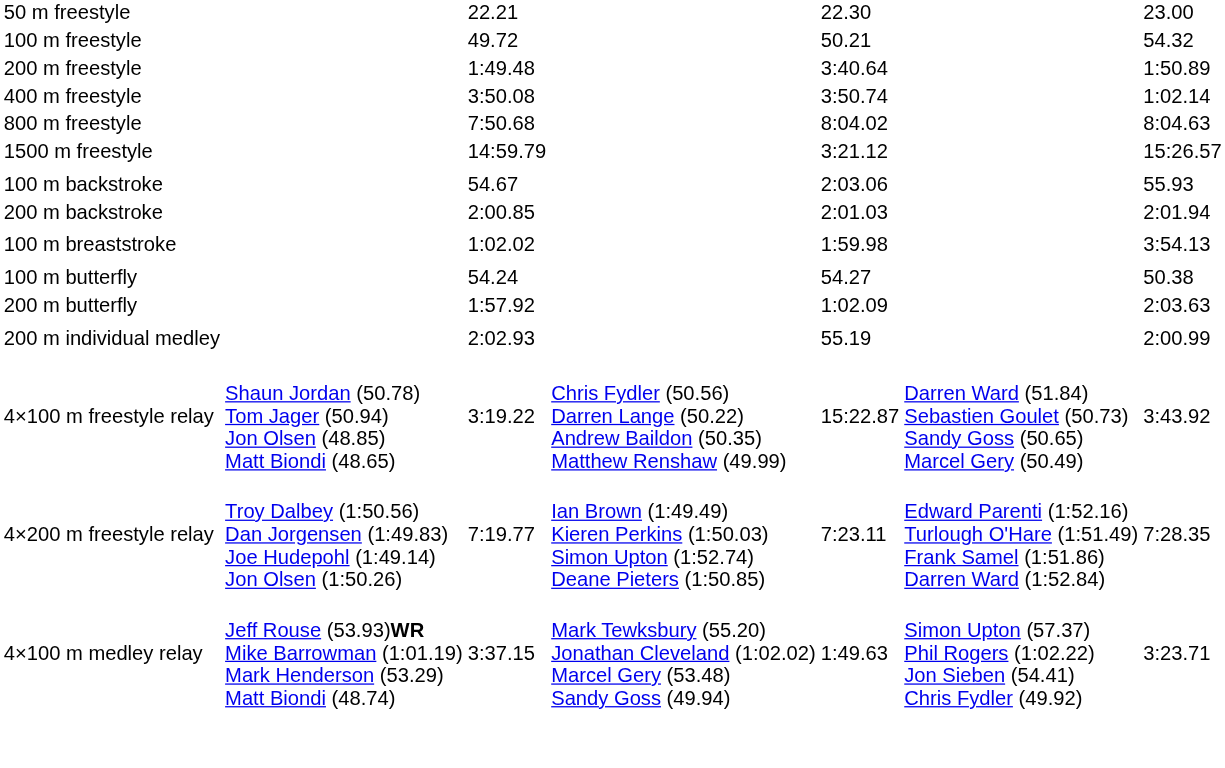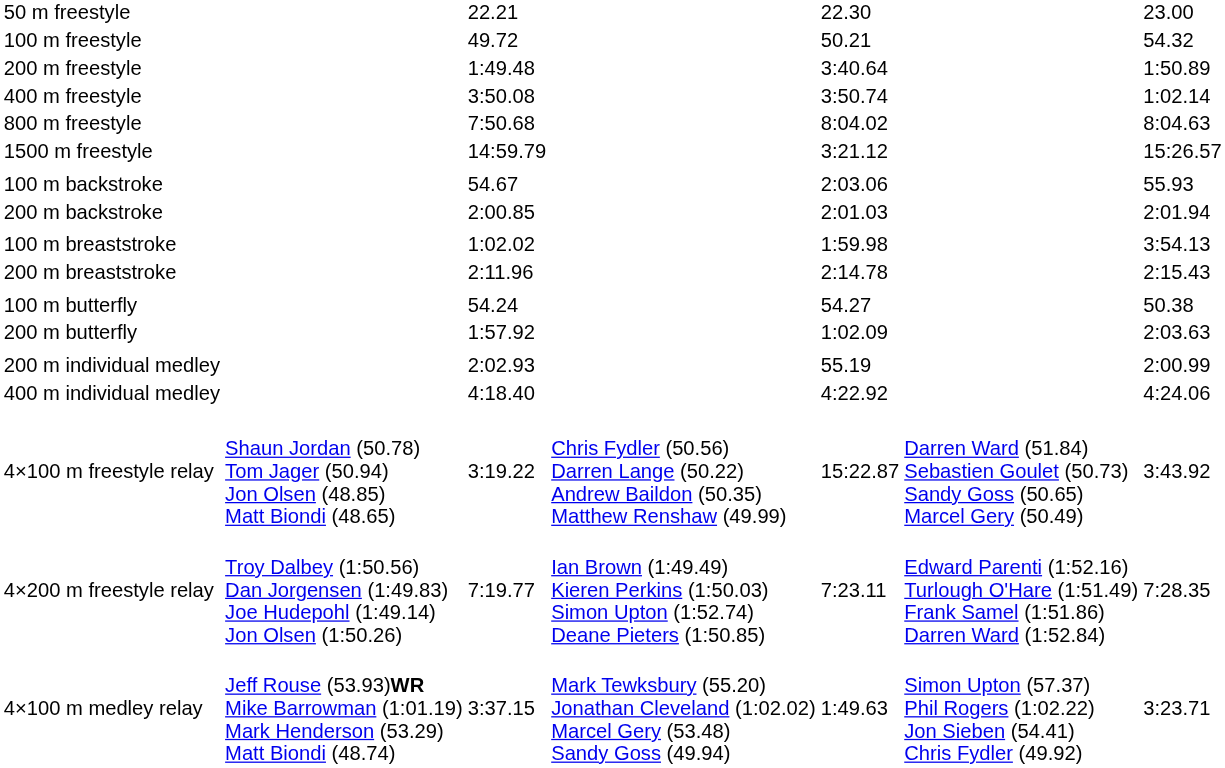 <table>
 <tr>
 <td>50 m freestyle <br></td>
 <td></td>
 <td>22.21</td>
 <td></td>
 <td>22.30</td>
 <td></td>
 <td>23.00</td>
 </tr>
 <tr>
 <td>100 m freestyle <br></td>
 <td></td>
 <td>49.72</td>
 <td></td>
 <td>50.21</td>
 <td></td>
 <td>54.32</td>
 </tr>
 <tr>
 <td>200 m freestyle <br></td>
 <td></td>
 <td>1:49.48</td>
 <td></td>
 <td>3:40.64</td>
 <td></td>
 <td>1:50.89</td>
 </tr>
 <tr>
 <td>400 m freestyle <br></td>
 <td></td>
 <td>3:50.08</td>
 <td></td>
 <td>3:50.74</td>
 <td></td>
 <td>1:02.14</td>
 </tr>
 <tr>
 <td>800 m freestyle <br></td>
 <td></td>
 <td>7:50.68</td>
 <td></td>
 <td>8:04.02</td>
 <td></td>
 <td>8:04.63</td>
 </tr>
 <tr>
 <td>1500 m freestyle <br></td>
 <td></td>
 <td>14:59.79</td>
 <td></td>
 <td>3:21.12</td>
 <td></td>
 <td>15:26.57</td>
 </tr>
 <tr>
 <td></td>
 <td></td>
 <td></td>
 <td></td>
 <td></td>
 <td></td>
 <td></td>
 </tr>
 <tr>
 <td>100 m backstroke <br></td>
 <td></td>
 <td>54.67</td>
 <td></td>
 <td>2:03.06</td>
 <td></td>
 <td>55.93</td>
 </tr>
 <tr>
 <td>200 m backstroke <br></td>
 <td></td>
 <td>2:00.85</td>
 <td></td>
 <td>2:01.03</td>
 <td></td>
 <td>2:01.94</td>
 </tr>
 <tr>
 <td></td>
 <td></td>
 <td></td>
 <td></td>
 <td></td>
 <td></td>
 <td></td>
 </tr>
 <tr>
 <td>100 m breaststroke <br></td>
 <td></td>
 <td>1:02.02</td>
 <td></td>
 <td>1:59.98</td>
 <td></td>
 <td>3:54.13</td>
 </tr>
 <tr>
+<td>200 m breaststroke <br></td>
+<td></td>
+<td>2:11.96</td>
+<td></td>
+<td>2:14.78</td>
+<td></td>
+<td>2:15.43</td>
+</tr>
+<tr>
 <td></td>
 <td></td>
 <td></td>
 <td></td>
 <td></td>
 <td></td>
 <td></td>
 </tr>
 <tr>
 <td>100 m butterfly <br></td>
 <td></td>
 <td>54.24</td>
 <td></td>
 <td>54.27</td>
 <td></td>
 <td>50.38</td>
 </tr>
 <tr>
 <td>200 m butterfly <br></td>
 <td></td>
 <td>1:57.92</td>
 <td></td>
 <td>1:02.09</td>
 <td></td>
 <td>2:03.63</td>
 </tr>
 <tr>
 <td></td>
 <td></td>
 <td></td>
 <td></td>
 <td></td>
 <td></td>
 <td></td>
 </tr>
 <tr>
 <td>200 m individual medley <br></td>
 <td></td>
 <td>2:02.93</td>
 <td></td>
 <td>55.19</td>
 <td></td>
 <td>2:00.99</td>
 </tr>
 <tr>
+<td>400 m individual medley <br></td>
+<td></td>
+<td>4:18.40</td>
+<td></td>
+<td>4:22.92</td>
+<td></td>
+<td>4:24.06</td>
+</tr>
+<tr>
 <td></td>
 <td></td>
 <td></td>
 <td></td>
 <td></td>
 <td></td>
 <td></td>
 </tr>
 <tr>
 <td>4×100 m freestyle relay <br></td>
 <td><br><a href='#'>Shaun Jordan</a> (50.78)<br><a href='#'>Tom Jager</a> (50.94)<br><a href='#'>Jon Olsen</a> (48.85)<br><a href='#'>Matt Biondi</a> (48.65)</td>
 <td>3:19.22</td>
 <td><br><a href='#'>Chris Fydler</a> (50.56)<br><a href='#'>Darren Lange</a> (50.22)<br><a href='#'>Andrew Baildon</a> (50.35)<br><a href='#'>Matthew Renshaw</a> (49.99)</td>
 <td>15:22.87</td>
 <td><br><a href='#'>Darren Ward</a> (51.84)<br><a href='#'>Sebastien Goulet</a> (50.73)<br><a href='#'>Sandy Goss</a> (50.65)<br><a href='#'>Marcel Gery</a> (50.49)</td>
 <td>3:43.92</td>
 </tr>
 <tr>
 <td>4×200 m freestyle relay <br></td>
 <td><br><a href='#'>Troy Dalbey</a> (1:50.56)<br><a href='#'>Dan Jorgensen</a> (1:49.83)<br><a href='#'>Joe Hudepohl</a> (1:49.14)<br><a href='#'>Jon Olsen</a> (1:50.26)</td>
 <td>7:19.77</td>
 <td><br><a href='#'>Ian Brown</a> (1:49.49)<br><a href='#'>Kieren Perkins</a> (1:50.03)<br><a href='#'>Simon Upton</a> (1:52.74)<br><a href='#'>Deane Pieters</a> (1:50.85)</td>
 <td>7:23.11</td>
 <td><br><a href='#'>Edward Parenti</a> (1:52.16)<br><a href='#'>Turlough O'Hare</a> (1:51.49)<br><a href='#'>Frank Samel</a> (1:51.86)<br><a href='#'>Darren Ward</a> (1:52.84)</td>
 <td>7:28.35</td>
 </tr>
 <tr>
 <td>4×100 m medley relay <br></td>
 <td><br><a href='#'>Jeff Rouse</a> (53.93)<strong>WR</strong><br><a href='#'>Mike Barrowman</a> (1:01.19)<br><a href='#'>Mark Henderson</a> (53.29)<br><a href='#'>Matt Biondi</a> (48.74)</td>
 <td>3:37.15</td>
 <td><br><a href='#'>Mark Tewksbury</a> (55.20)<br><a href='#'>Jonathan Cleveland</a> (1:02.02)<br><a href='#'>Marcel Gery</a> (53.48)<br><a href='#'>Sandy Goss</a> (49.94)</td>
 <td>1:49.63</td>
 <td><br><a href='#'>Simon Upton</a> (57.37)<br><a href='#'>Phil Rogers</a> (1:02.22)<br><a href='#'>Jon Sieben</a> (54.41)<br><a href='#'>Chris Fydler</a> (49.92)</td>
 <td>3:23.71</td>
 </tr>
 </table>
